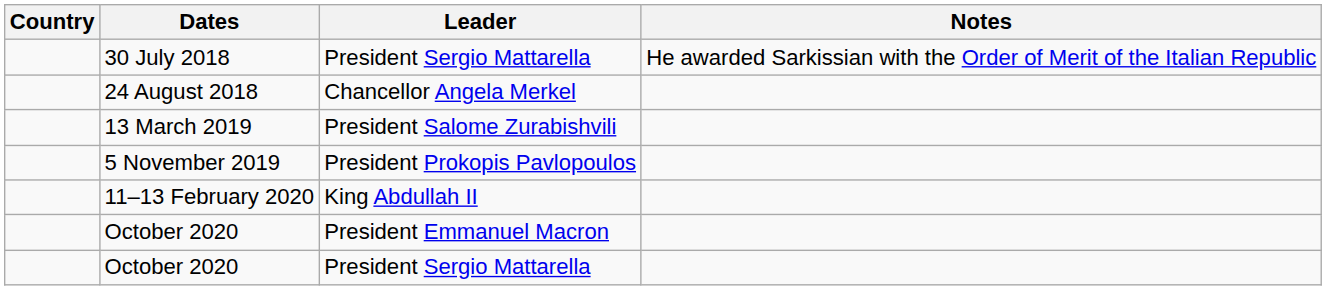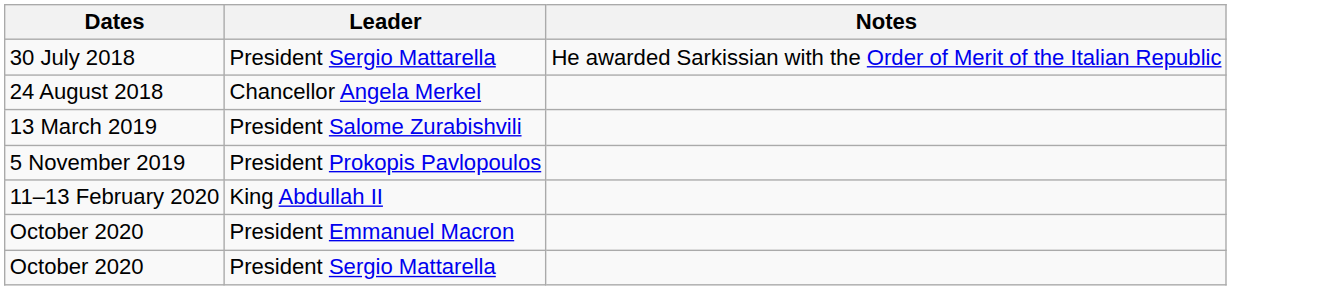 <table class="wikitable sortable">
 <tr>
-<th>Country</th>
 <th>Dates</th>
 <th>Leader</th>
 <th>Notes</th>
 </tr>
 <tr>
-<td></td>
 <td>30 July 2018</td>
 <td>President <a href='#'>Sergio Mattarella</a></td>
 <td>He awarded Sarkissian with the <a href='#'>Order of Merit of the Italian Republic</a></td>
 </tr>
 <tr>
-<td></td>
 <td>24 August 2018</td>
 <td>Chancellor <a href='#'>Angela Merkel</a></td>
 <td></td>
 </tr>
 <tr>
-<td></td>
 <td>13 March 2019</td>
 <td>President <a href='#'>Salome Zurabishvili</a></td>
 <td></td>
 </tr>
 <tr>
-<td></td>
 <td>5 November 2019</td>
 <td>President <a href='#'>Prokopis Pavlopoulos</a></td>
 <td></td>
 </tr>
 <tr>
-<td></td>
 <td>11–13 February 2020</td>
 <td>King <a href='#'>Abdullah II</a></td>
 <td></td>
 </tr>
 <tr>
-<td></td>
 <td>October 2020</td>
 <td>President <a href='#'>Emmanuel Macron</a></td>
 <td></td>
 </tr>
 <tr>
-<td></td>
 <td>October 2020</td>
 <td>President <a href='#'>Sergio Mattarella</a></td>
 <td></td>
 </tr>
 </table>
